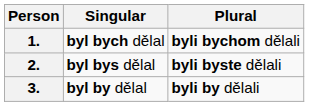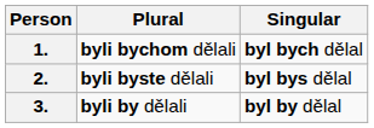 <table class=wikitable>
 <tr>
 <th>Person</th>
+<th>Plural</th>
 <th>Singular</th>
-<th>Plural</th>
 </tr>
 <tr>
 <th>1.</th>
+<td><strong>byli bychom</strong> dělali</td>
 <td><strong>byl bych</strong> dělal</td>
-<td><strong>byli bychom</strong> dělali</td>
 </tr>
 <tr>
 <th>2.</th>
+<td><strong>byli byste</strong> dělali</td>
 <td><strong>byl bys</strong> dělal</td>
-<td><strong>byli byste</strong> dělali</td>
 </tr>
 <tr>
 <th>3.</th>
+<td><strong>byli by</strong> dělali</td>
 <td><strong>byl by</strong> dělal</td>
-<td><strong>byli by</strong> dělali</td>
 </tr>
 </table>
